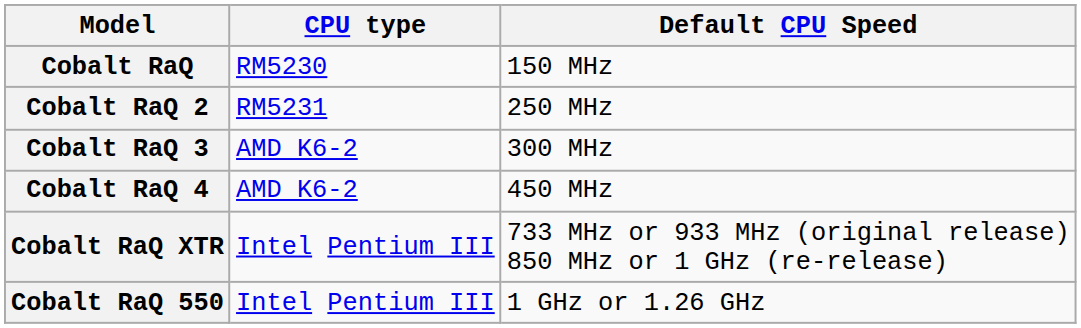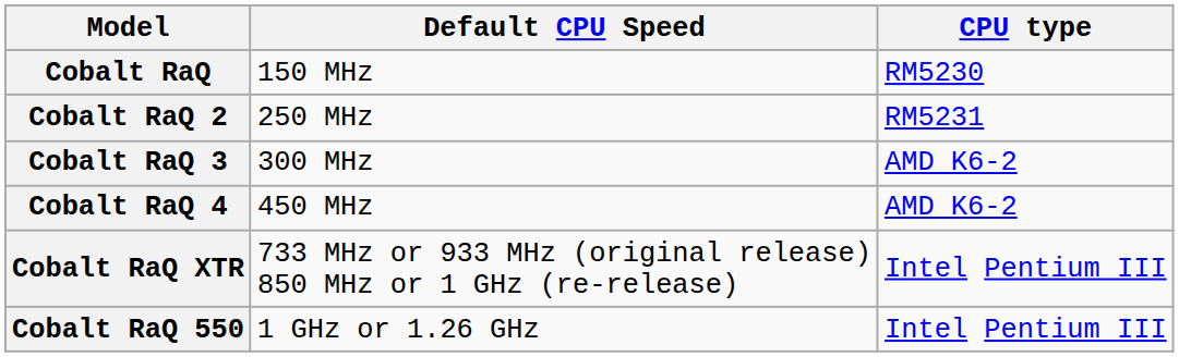 <table class="wikitable">
 <tr>
 <th>Model</th>
+<th>Default <a href='#'>CPU</a> Speed</th>
 <th><a href='#'>CPU</a> type</th>
-<th>Default <a href='#'>CPU</a> Speed</th>
 </tr>
 <tr>
 <th>Cobalt RaQ</th>
+<td>150 MHz</td>
 <td><a href='#'>RM5230</a></td>
-<td>150 MHz</td>
 </tr>
 <tr>
 <th>Cobalt RaQ 2</th>
+<td>250 MHz</td>
 <td><a href='#'>RM5231</a></td>
-<td>250 MHz</td>
 </tr>
 <tr>
 <th>Cobalt RaQ 3</th>
+<td>300 MHz</td>
 <td><a href='#'>AMD K6-2</a></td>
-<td>300 MHz</td>
 </tr>
 <tr>
 <th>Cobalt RaQ 4</th>
+<td>450 MHz</td>
 <td><a href='#'>AMD K6-2</a></td>
-<td>450 MHz</td>
 </tr>
 <tr>
 <th>Cobalt RaQ XTR</th>
+<td>733 MHz or 933 MHz (original release)<br>850 MHz or 1 GHz (re-release)</td>
 <td><a href='#'>Intel</a> <a href='#'>Pentium III</a></td>
-<td>733 MHz or 933 MHz (original release)<br>850 MHz or 1 GHz (re-release)</td>
 </tr>
 <tr>
 <th>Cobalt RaQ 550</th>
+<td>1 GHz or 1.26 GHz</td>
 <td><a href='#'>Intel</a> <a href='#'>Pentium III</a></td>
-<td>1 GHz or 1.26 GHz</td>
 </tr>
 </table>
